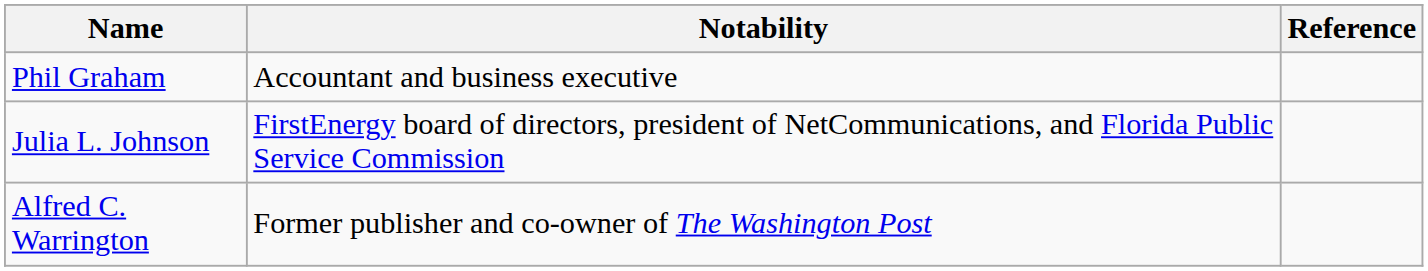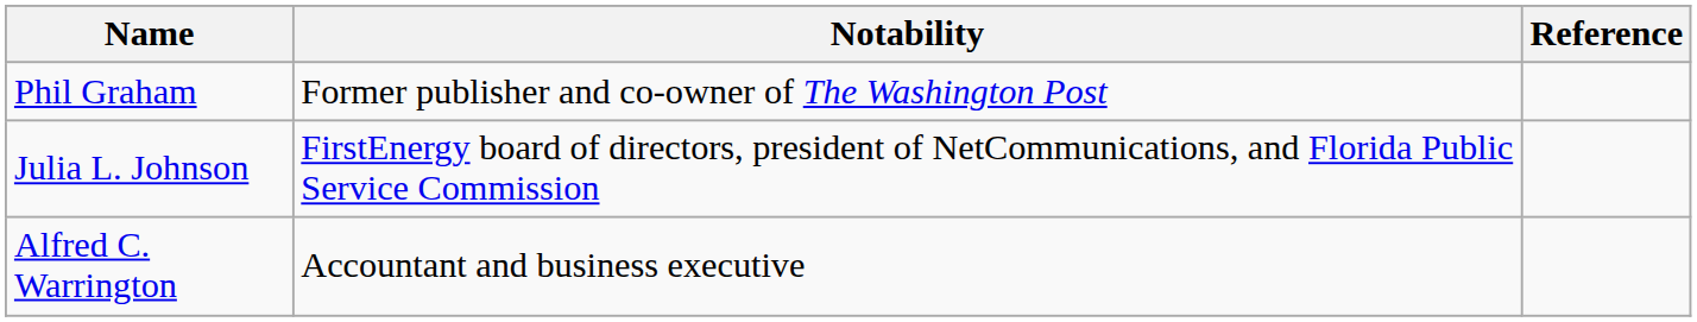 <table class="wikitable" style="width:85%;">
 <tr>
 <th>Name</th>
 <th>Notability</th>
 <th>Reference</th>
 </tr>
 <tr>
 <td><a href='#'>Phil Graham</a></td>
-<td>Accountant and business executive</td>
+<td>Former publisher and co-owner of <em><a href='#'>The Washington Post</a></em></td>
 <td></td>
 </tr>
 <tr>
 <td><a href='#'>Julia L. Johnson</a></td>
 <td><a href='#'>FirstEnergy</a> board of directors, president of NetCommunications, and <a href='#'>Florida Public Service Commission</a></td>
 <td></td>
 </tr>
 <tr>
 <td><a href='#'>Alfred C. Warrington</a></td>
-<td>Former publisher and co-owner of <em><a href='#'>The Washington Post</a></em></td>
+<td>Accountant and business executive</td>
 <td></td>
 </tr>
 </table>
